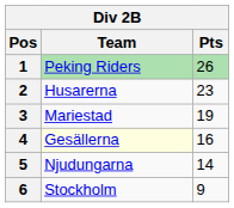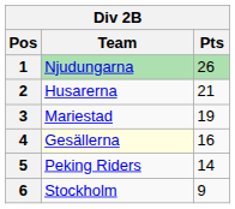 <table class="wikitable">
 <tr>
 <th colspan="3">Div 2B</th>
 </tr>
 <tr>
 <th width=20>Pos</th>
 <th width=150>Team</th>
 <th width=30>Pts</th>
 </tr>
 <tr style="background:#ACE1AF;">
 <th>1</th>
-<td><a href='#'>Peking Riders</a></td>
+<td><a href='#'>Njudungarna</a></td>
 <td>26</td>
 </tr>
 <tr>
 <th>2</th>
 <td><a href='#'>Husarerna</a></td>
-<td>23</td>
+<td>21</td>
 </tr>
 <tr>
 <th>3</th>
 <td><a href='#'>Mariestad</a></td>
 <td>19</td>
 </tr>
 <tr>
 <th>4</th>
 <td style="background: lightyellow;"><a href='#'>Gesällerna</a></td>
 <td>16</td>
 </tr>
 <tr>
 <th>5</th>
-<td><a href='#'>Njudungarna</a></td>
+<td><a href='#'>Peking Riders</a></td>
 <td>14</td>
 </tr>
 <tr>
 <th>6</th>
 <td><a href='#'>Stockholm</a></td>
 <td>9</td>
 </tr>
 </table>
